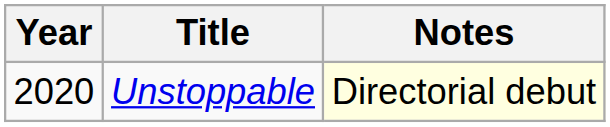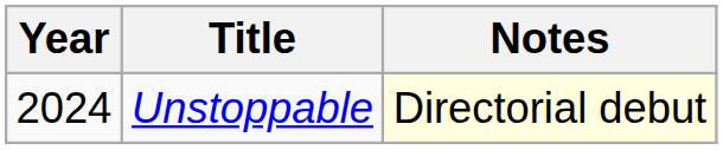 <table class="wikitable">
 <tr>
 <th>Year</th>
 <th>Title</th>
 <th>Notes</th>
 </tr>
 <tr>
-<td>2020</td>
+<td>2024</td>
 <td><em><a href='#'>Unstoppable</a></em></td>
 <td style="background: lightyellow;">Directorial debut</td>
 </tr>
 </table>
